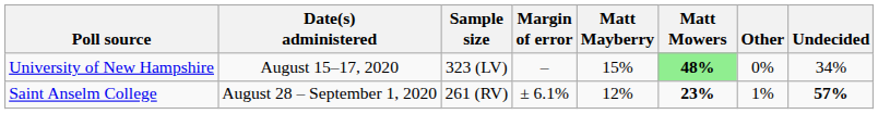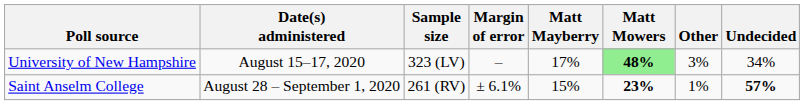 <table class="wikitable" style="font-size:90%;text-align:center;">
 <tr valign=bottom>
 <th>Poll source</th>
 <th>Date(s)<br>administered</th>
 <th>Sample<br>size</th>
 <th>Margin<br>of error</th>
 <th style="width:60px;">Matt Mayberry</th>
 <th style="width:60px;">Matt Mowers</th>
 <th>Other</th>
 <th>Undecided</th>
 </tr>
 <tr>
 <td style="text-align:left;"><a href='#'>University of New Hampshire</a></td>
 <td>August 15–17, 2020</td>
 <td>323 (LV)</td>
 <td>–</td>
-<td>15%</td>
+<td>17%</td>
 <td style="background: lightgreen;"><strong>48%</strong></td>
-<td>0%</td>
+<td>3%</td>
 <td>34%</td>
 </tr>
 <tr>
 <td style="text-align:left;"><a href='#'>Saint Anselm College</a></td>
 <td>August 28 – September 1, 2020</td>
 <td>261 (RV)</td>
 <td>± 6.1%</td>
-<td>12%</td>
+<td>15%</td>
 <td><strong>23%</strong></td>
 <td>1%</td>
 <td><strong>57%</strong></td>
 </tr>
 </table>
